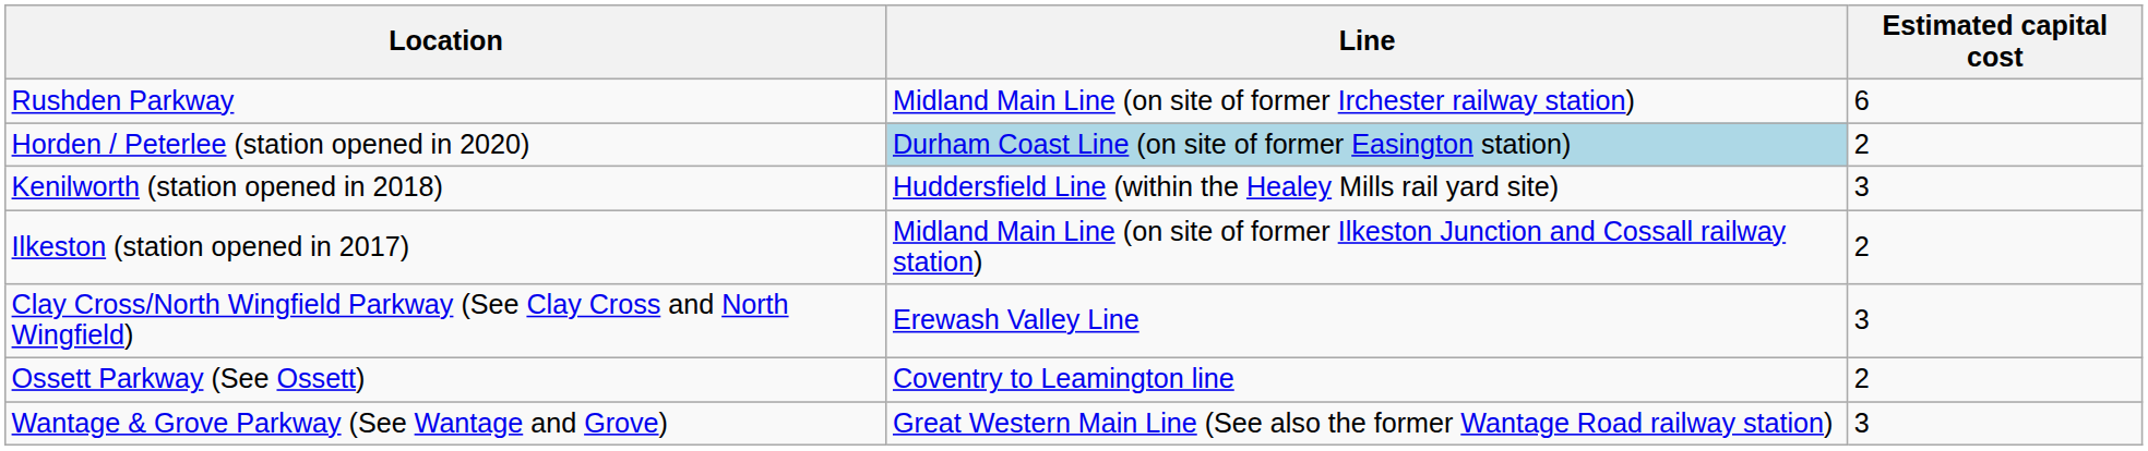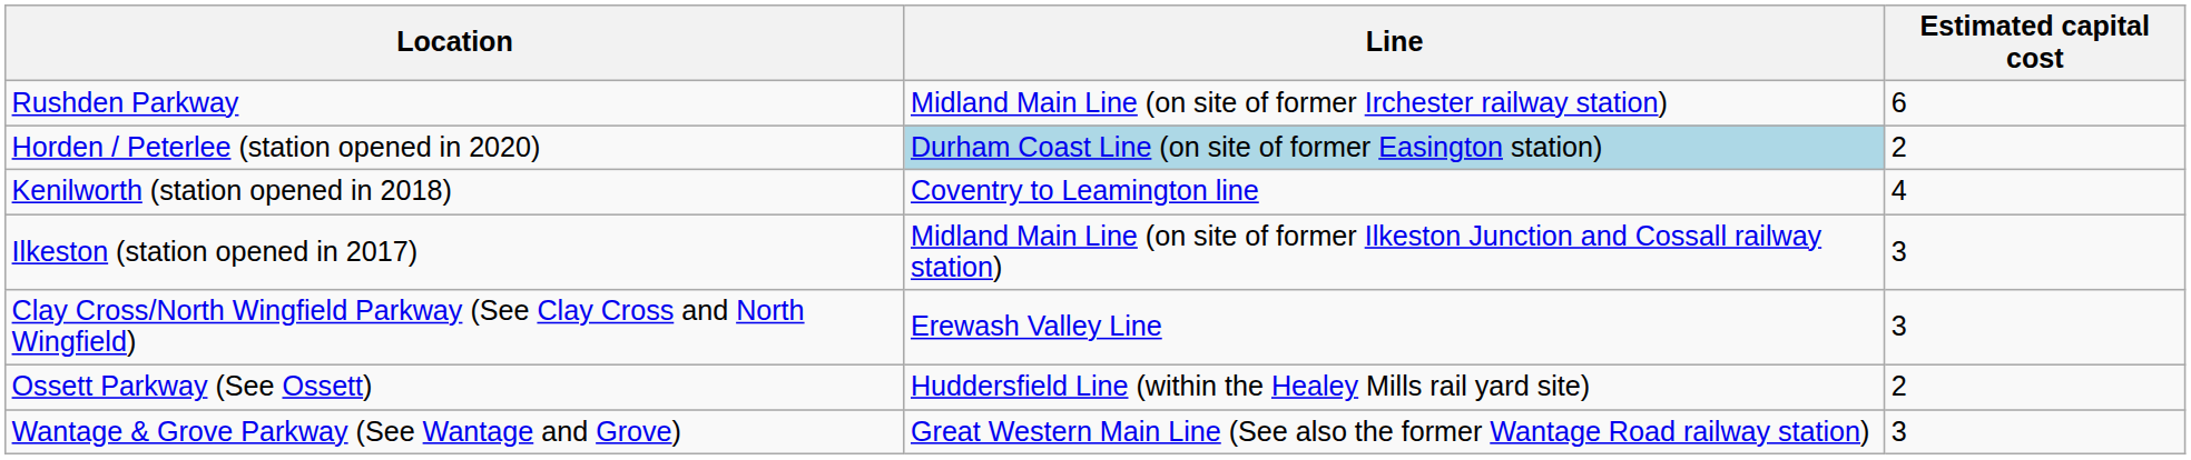 <table class="wikitable sortable">
 <tr>
 <th>Location</th>
 <th>Line</th>
 <th>Estimated capital cost</th>
 </tr>
 <tr --->
 <td><a href='#'>Rushden Parkway</a></td>
 <td><a href='#'>Midland Main Line</a> (on site of former <a href='#'>Irchester railway station</a>)</td>
 <td>6</td>
 </tr>
 <tr --->
 <td><a href='#'>Horden / Peterlee</a> (station opened in 2020)</td>
 <td style="background: lightblue;"><a href='#'>Durham Coast Line</a> (on site of former <a href='#'>Easington</a> station)</td>
 <td>2</td>
 </tr>
 <tr --->
 <td><a href='#'>Kenilworth</a> (station opened in 2018)</td>
-<td><a href='#'>Huddersfield Line</a> (within the <a href='#'>Healey</a> Mills rail yard site)</td>
-<td>3</td>
+<td><a href='#'>Coventry to Leamington line</a></td>
+<td>4</td>
 </tr>
 <tr --->
 <td><a href='#'>Ilkeston</a> (station opened in 2017)</td>
 <td><a href='#'>Midland Main Line</a> (on site of former <a href='#'>Ilkeston Junction and Cossall railway station</a>)</td>
-<td>2</td>
+<td>3</td>
 </tr>
 <tr --->
 <td><a href='#'>Clay Cross/North Wingfield Parkway</a> (See <a href='#'>Clay Cross</a> and <a href='#'>North Wingfield</a>)</td>
 <td><a href='#'>Erewash Valley Line</a></td>
 <td>3</td>
 </tr>
 <tr --->
 <td><a href='#'>Ossett Parkway</a> (See <a href='#'>Ossett</a>)</td>
-<td><a href='#'>Coventry to Leamington line</a></td>
+<td><a href='#'>Huddersfield Line</a> (within the <a href='#'>Healey</a> Mills rail yard site)</td>
 <td>2</td>
 </tr>
 <tr --->
 <td><a href='#'>Wantage & Grove Parkway</a> (See <a href='#'>Wantage</a> and <a href='#'>Grove</a>)</td>
 <td><a href='#'>Great Western Main Line</a> (See also the former <a href='#'>Wantage Road railway station</a>)</td>
 <td>3</td>
 </tr>
 </table>
